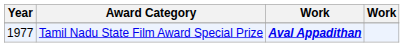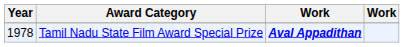 <table class="wikitable">
 <tr>
 <th>Year</th>
 <th>Award Category</th>
 <th>Work</th>
 <th>Work</th>
 </tr>
 <tr>
 </tr>
 <tr bgcolor=#edf3fe>
-<td>1977</td>
+<td>1978</td>
 <td><a href='#'>Tamil Nadu State Film Award Special Prize</a></td>
 <td><strong><em><a href='#'>Aval Appadithan</a></em></strong></td>
 <td></td>
 </tr>
 </table>
